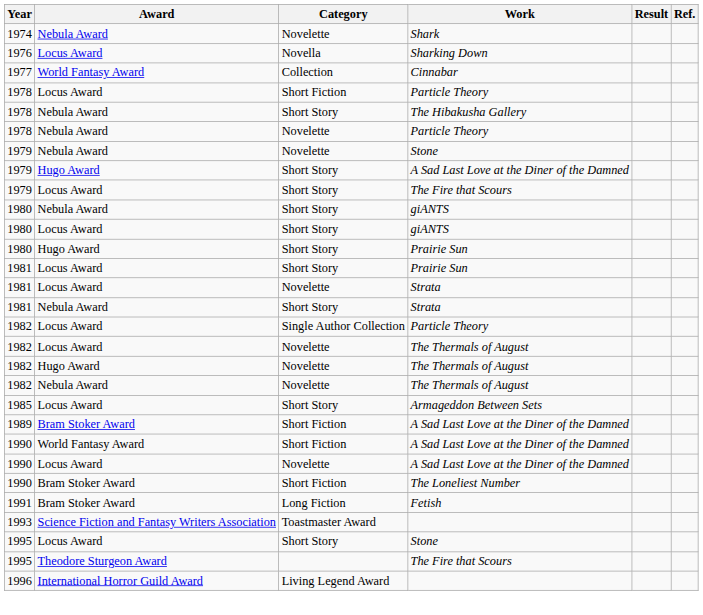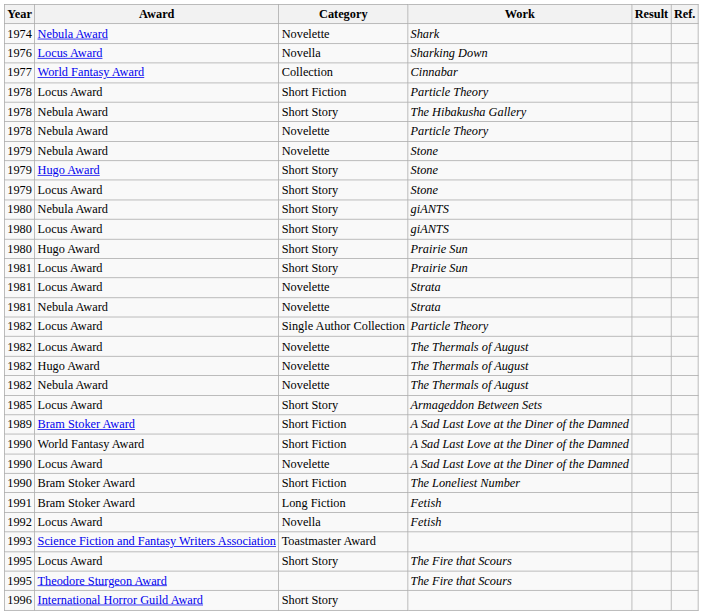 <table class="wikitable">
 <tr>
 <th>Year</th>
 <th>Award</th>
 <th>Category</th>
 <th>Work</th>
 <th>Result</th>
 <th>Ref.</th>
 </tr>
 <tr>
 <td>1974</td>
 <td><a href='#'>Nebula Award</a></td>
 <td>Novelette</td>
 <td><em>Shark</em></td>
 <td></td>
 <td></td>
 </tr>
 <tr>
 <td>1976</td>
 <td><a href='#'>Locus Award</a></td>
 <td>Novella</td>
 <td><em>Sharking Down</em></td>
 <td></td>
 <td></td>
 </tr>
 <tr>
 <td>1977</td>
 <td><a href='#'>World Fantasy Award</a></td>
 <td>Collection</td>
 <td><em>Cinnabar</em></td>
 <td></td>
 <td></td>
 </tr>
 <tr>
 <td>1978</td>
 <td>Locus Award</td>
 <td>Short Fiction</td>
 <td><em>Particle Theory</em></td>
 <td></td>
 <td></td>
 </tr>
 <tr>
 <td>1978</td>
 <td>Nebula Award</td>
 <td>Short Story</td>
 <td><em>The Hibakusha Gallery</em></td>
 <td></td>
 </tr>
 <tr>
 <td>1978</td>
 <td>Nebula Award</td>
 <td>Novelette</td>
 <td><em>Particle Theory</em></td>
 <td></td>
 <td></td>
 </tr>
 <tr>
 <td>1979</td>
 <td>Nebula Award</td>
 <td>Novelette</td>
 <td><em>Stone</em></td>
 <td></td>
 <td></td>
 </tr>
 <tr>
 <td>1979</td>
 <td><a href='#'>Hugo Award</a></td>
 <td>Short Story</td>
-<td><em>A Sad Last Love at the Diner of the Damned</em></td>
+<td><em>Stone</em></td>
 <td></td>
 <td></td>
 </tr>
 <tr>
 <td>1979</td>
 <td>Locus Award</td>
 <td>Short Story</td>
-<td><em>The Fire that Scours</em></td>
+<td><em>Stone</em></td>
 <td></td>
 <td></td>
 </tr>
 <tr>
 <td>1980</td>
 <td>Nebula Award</td>
 <td>Short Story</td>
 <td><em>giANTS</em></td>
 <td></td>
 <td></td>
 </tr>
 <tr>
 <td>1980</td>
 <td>Locus Award</td>
 <td>Short Story</td>
 <td><em>giANTS</em></td>
 <td></td>
 <td></td>
 </tr>
 <tr>
 <td>1980</td>
 <td>Hugo Award</td>
 <td>Short Story</td>
 <td><em>Prairie Sun</em></td>
 <td></td>
 <td></td>
 </tr>
 <tr>
 <td>1981</td>
 <td>Locus Award</td>
 <td>Short Story</td>
 <td><em>Prairie Sun</em></td>
 <td></td>
 <td></td>
 </tr>
 <tr>
 <td>1981</td>
 <td>Locus Award</td>
 <td>Novelette</td>
 <td><em>Strata</em></td>
 <td></td>
 <td></td>
 </tr>
 <tr>
 <td>1981</td>
 <td>Nebula Award</td>
-<td>Short Story</td>
+<td>Novelette</td>
 <td><em>Strata</em></td>
 <td></td>
 <td></td>
 </tr>
 <tr>
 <td>1982</td>
 <td>Locus Award</td>
 <td>Single Author Collection</td>
 <td><em>Particle Theory</em></td>
 <td></td>
 <td></td>
 </tr>
 <tr>
 <td>1982</td>
 <td>Locus Award</td>
 <td>Novelette</td>
 <td><em>The Thermals of August</em></td>
 <td></td>
 <td></td>
 </tr>
 <tr>
 <td>1982</td>
 <td>Hugo Award</td>
 <td>Novelette</td>
 <td><em>The Thermals of August</em></td>
 <td></td>
 <td></td>
 </tr>
 <tr>
 <td>1982</td>
 <td>Nebula Award</td>
 <td>Novelette</td>
 <td><em>The Thermals of August</em></td>
 <td></td>
 <td></td>
 </tr>
 <tr>
 <td>1985</td>
 <td>Locus Award</td>
 <td>Short Story</td>
 <td><em>Armageddon Between Sets</em></td>
 <td></td>
 <td></td>
 </tr>
 <tr>
 <td>1989</td>
 <td><a href='#'>Bram Stoker Award</a></td>
 <td>Short Fiction</td>
 <td><em>A Sad Last Love at the Diner of the Damned</em></td>
 <td></td>
 <td></td>
 </tr>
 <tr>
 <td>1990</td>
 <td>World Fantasy Award</td>
 <td>Short Fiction</td>
 <td><em>A Sad Last Love at the Diner of the Damned</em></td>
 <td></td>
 <td></td>
 </tr>
 <tr>
 <td>1990</td>
 <td>Locus Award</td>
 <td>Novelette</td>
 <td><em>A Sad Last Love at the Diner of the Damned</em></td>
 <td></td>
 <td></td>
 </tr>
 <tr>
 <td>1990</td>
 <td>Bram Stoker Award</td>
 <td>Short Fiction</td>
 <td><em>The Loneliest Number</em></td>
 <td></td>
 <td></td>
 </tr>
 <tr>
 <td>1991</td>
 <td>Bram Stoker Award</td>
 <td>Long Fiction</td>
 <td><em>Fetish</em></td>
 <td></td>
 <td></td>
 </tr>
 <tr>
+<td>1992</td>
+<td>Locus Award</td>
+<td>Novella</td>
+<td><em>Fetish</em></td>
+<td></td>
+<td></td>
+</tr>
+<tr>
 <td>1993</td>
 <td><a href='#'>Science Fiction and Fantasy Writers Association</a></td>
 <td>Toastmaster Award</td>
 <td></td>
 <td></td>
 <td></td>
 </tr>
 <tr>
 <td>1995</td>
 <td>Locus Award</td>
 <td>Short Story</td>
-<td><em>Stone</em></td>
+<td><em>The Fire that Scours</em></td>
 <td></td>
 <td></td>
 </tr>
 <tr>
 <td>1995</td>
 <td><a href='#'>Theodore Sturgeon Award</a></td>
 <td></td>
 <td><em>The Fire that Scours</em></td>
 <td></td>
 <td></td>
 </tr>
 <tr>
 <td>1996</td>
 <td><a href='#'>International Horror Guild Award</a></td>
-<td>Living Legend Award</td>
+<td>Short Story</td>
 <td></td>
 <td></td>
 <td></td>
 </tr>
 </table>
